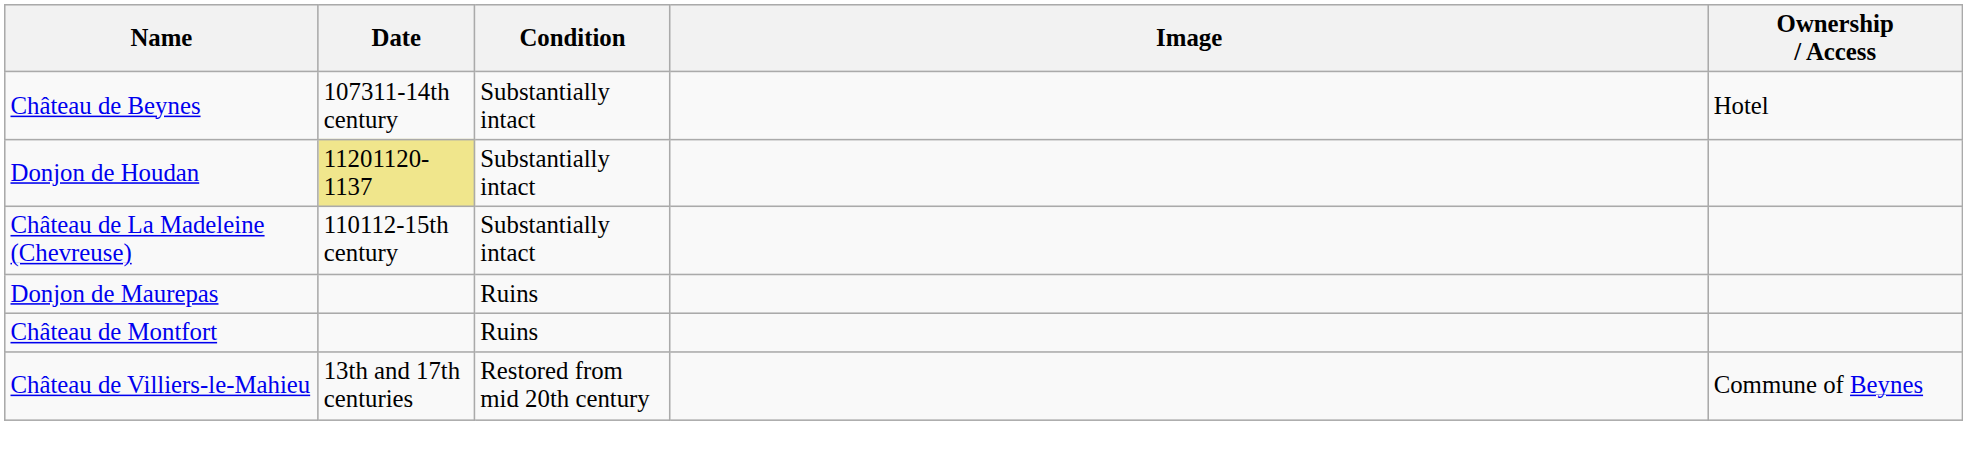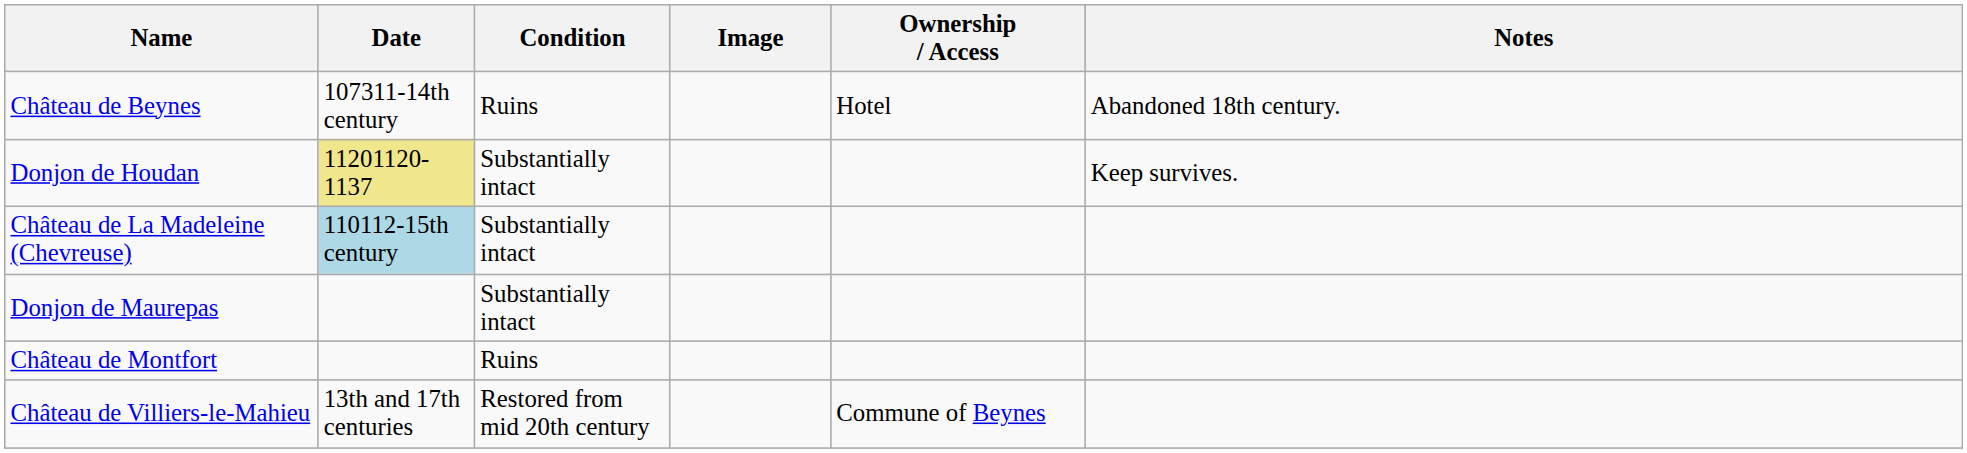 <table class="wikitable sortable" width="100%">
 <tr>
 <th width="16%">Name<br></th>
 <th width="8%">Date<br></th>
 <th width="10%">Condition<br></th>
 <th class="unsortable" width="96px">Image</th>
 <th width="13%">Ownership<br>/ Access</th>
+<th class="unsortable">Notes</th>
 </tr>
 <tr>
 <td><a href='#'>Château de Beynes</a></td>
 <td><span>1073</span>11-14th century</td>
-<td>Substantially intact</td>
+<td>Ruins</td>
 <td></td>
 <td>Hotel</td>
+<td>Abandoned 18th century.</td>
 </tr>
 <tr>
 <td><a href='#'>Donjon de Houdan</a></td>
 <td style="background: khaki;"><span>1120</span>1120-1137</td>
 <td>Substantially intact</td>
 <td></td>
 <td></td>
+<td>Keep survives.</td>
 </tr>
 <tr>
 <td><a href='#'>Château de La Madeleine (Chevreuse)</a></td>
-<td><span>1101</span>12-15th century</td>
+<td style="background: lightblue;"><span>1101</span>12-15th century</td>
 <td>Substantially intact</td>
+<td></td>
 <td></td>
 <td></td>
 </tr>
 <tr>
 <td><a href='#'>Donjon de Maurepas</a></td>
 <td></td>
-<td>Ruins</td>
+<td>Substantially intact</td>
+<td></td>
 <td></td>
 <td></td>
 </tr>
 <tr>
 <td><a href='#'>Château de Montfort</a></td>
 <td></td>
 <td>Ruins</td>
 <td></td>
 <td></td>
+<td></td>
 </tr>
 <tr>
 <td><a href='#'>Château de Villiers-le-Mahieu</a></td>
 <td>13th and 17th centuries</td>
 <td>Restored from mid 20th century</td>
 <td></td>
 <td>Commune of <a href='#'>Beynes</a></td>
+<td></td>
 </tr>
 </table>
